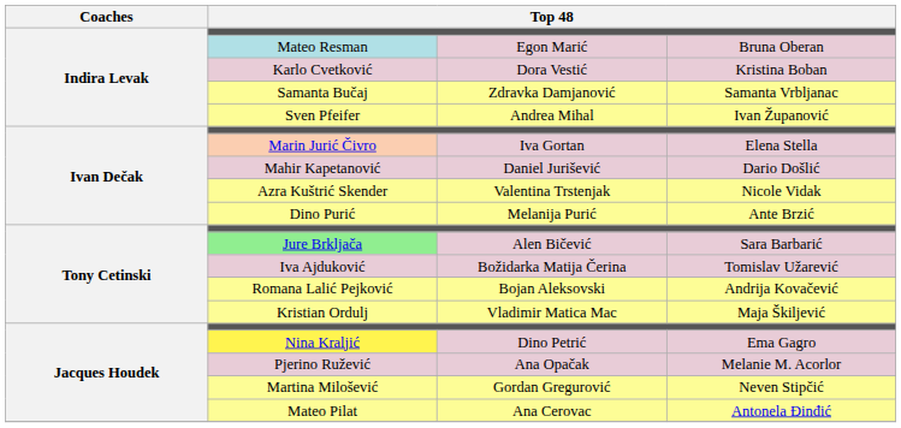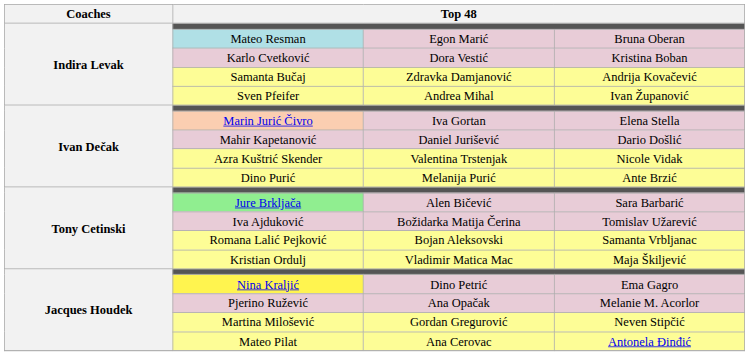 <table class="wikitable" style="text-align:center; line-height:17px; width:60%;">
 <tr>
 <th scope="col" width="15%">Coaches</th>
 <th scope="col" width="85%" colspan="5">Top 48</th>
 </tr>
 <tr>
 <th rowspan="5">Indira Levak</th>
 <td colspan="5" style="background:#555555;"></td>
 </tr>
 <tr>
 <td style="background:#B0E0E6" width="17%">Mateo Resman</td>
 <td style="background:#E8CCD7">Egon Marić</td>
 <td style="background:#E8CCD7" width="17%">Bruna Oberan</td>
 </tr>
 <tr>
 <td style="background:#E8CCD7">Karlo Cvetković</td>
 <td style="background:#E8CCD7">Dora Vestić</td>
 <td style="background:#E8CCD7">Kristina Boban</td>
 </tr>
 <tr>
 <td style="background:#FDFD96" width="17%">Samanta Bučaj</td>
 <td style="background:#FDFD96" width="17%">Zdravka Damjanović</td>
-<td style="background:#FDFD96" width="17%">Samanta Vrbljanac</td>
+<td style="background:#FDFD96">Andrija Kovačević</td>
 </tr>
 <tr>
 <td style="background:#FDFD96">Sven Pfeifer</td>
 <td style="background:#FDFD96">Andrea Mihal</td>
 <td style="background:#FDFD96">Ivan Županović</td>
 </tr>
 <tr>
 <th rowspan="5">Ivan Dečak</th>
 <td colspan="5" style="background:#555555;"></td>
 </tr>
 <tr>
 <td style="background:#FBCEB1"><a href='#'>Marin Jurić Čivro</a></td>
 <td style="background:#E8CCD7">Iva Gortan</td>
 <td style="background:#E8CCD7">Elena Stella</td>
 </tr>
 <tr>
 <td style="background:#E8CCD7">Mahir Kapetanović</td>
 <td style="background:#E8CCD7">Daniel Jurišević</td>
 <td style="background:#E8CCD7">Dario Došlić</td>
 </tr>
 <tr>
 <td style="background:#FDFD96">Azra Kuštrić Skender</td>
 <td style="background:#FDFD96">Valentina Trstenjak</td>
 <td style="background:#FDFD96">Nicole Vidak</td>
 </tr>
 <tr>
 <td style="background:#FDFD96">Dino Purić</td>
 <td style="background:#FDFD96">Melanija Purić</td>
 <td style="background:#FDFD96">Ante Brzić</td>
 </tr>
 <tr>
 <th rowspan="5">Tony Cetinski</th>
 <td colspan="5" style="background:#555555;"></td>
 </tr>
 <tr>
 <td style="background:lightgreen"><a href='#'>Jure Brkljača</a></td>
 <td style="background:#E8CCD7">Alen Bičević</td>
 <td style="background:#E8CCD7">Sara Barbarić</td>
 </tr>
 <tr>
 <td style="background:#E8CCD7">Iva Ajduković</td>
 <td style="background:#E8CCD7">Božidarka Matija Čerina</td>
 <td style="background:#E8CCD7">Tomislav Užarević</td>
 </tr>
 <tr>
 <td style="background:#FDFD96">Romana Lalić Pejković</td>
 <td style="background:#FDFD96">Bojan Aleksovski</td>
-<td style="background:#FDFD96">Andrija Kovačević</td>
+<td style="background:#FDFD96" width="17%">Samanta Vrbljanac</td>
 </tr>
 <tr>
 <td style="background:#FDFD96">Kristian Ordulj</td>
 <td style="background:#FDFD96">Vladimir Matica Mac</td>
 <td style="background:#FDFD96">Maja Škiljević</td>
 </tr>
 <tr>
 <th rowspan="5">Jacques Houdek</th>
 <td colspan="5" style="background:#555555;"></td>
 </tr>
 <tr>
 <td style="background:#FFF44F"><a href='#'>Nina Kraljić</a></td>
 <td style="background:#E8CCD7">Dino Petrić</td>
 <td style="background:#E8CCD7">Ema Gagro</td>
 </tr>
 <tr>
 <td style="background:#E8CCD7">Pjerino Ružević</td>
 <td style="background:#E8CCD7" width="17%">Ana Opačak</td>
 <td style="background:#E8CCD7">Melanie M. Acorlor</td>
 </tr>
 <tr>
 <td style="background:#FDFD96">Martina Milošević</td>
 <td style="background:#FDFD96">Gordan Gregurović</td>
 <td style="background:#FDFD96">Neven Stipčić</td>
 </tr>
 <tr>
 <td style="background:#FDFD96">Mateo Pilat</td>
 <td style="background:#FDFD96">Ana Cerovac</td>
 <td style="background:#FDFD96"><a href='#'>Antonela Đinđić</a></td>
 </tr>
 <tr>
 </tr>
 </table>
